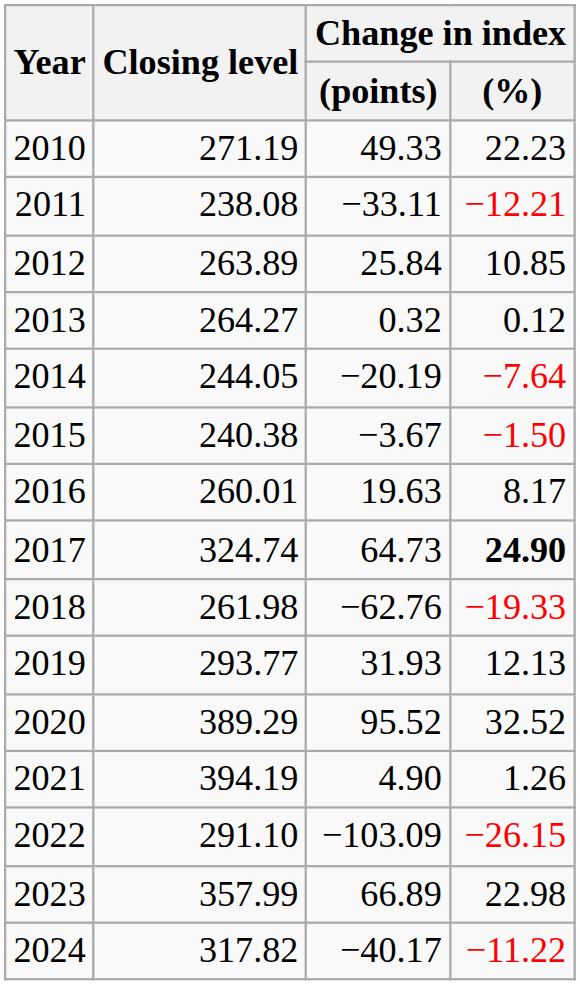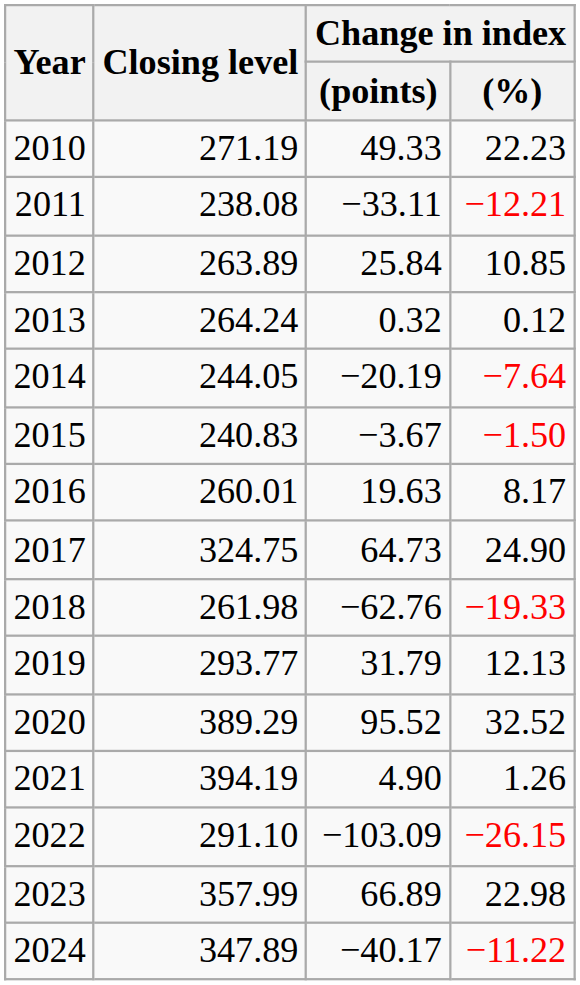 <table class="wikitable sortable" style="text-align:right;">
 <tr>
 <th rowspan=2>Year</th>
 <th rowspan=2>Closing level</th>
 <th colspan=2>Change in index</th>
 </tr>
 <tr>
 <th>(points)</th>
 <th>(%)</th>
 </tr>
 <tr>
 <td>2010</td>
 <td>271.19</td>
 <td>49.33</td>
 <td>22.23</td>
 </tr>
 <tr>
 <td>2011</td>
 <td>238.08</td>
 <td>−33.11</td>
 <td style="color:red">−12.21</td>
 </tr>
 <tr>
 <td>2012</td>
 <td>263.89</td>
 <td>25.84</td>
 <td>10.85</td>
 </tr>
 <tr>
 <td>2013</td>
-<td>264.27</td>
+<td>264.24</td>
 <td>0.32</td>
 <td>0.12</td>
 </tr>
 <tr>
 <td>2014</td>
 <td>244.05</td>
 <td>−20.19</td>
 <td style="color:red">−7.64</td>
 </tr>
 <tr>
 <td>2015</td>
-<td>240.38</td>
+<td>240.83</td>
 <td>−3.67</td>
 <td style="color:red">−1.50</td>
 </tr>
 <tr>
 <td>2016</td>
 <td>260.01</td>
 <td>19.63</td>
 <td>8.17</td>
 </tr>
 <tr>
 <td>2017</td>
-<td>324.74</td>
+<td>324.75</td>
 <td>64.73</td>
-<td><strong>24.90</strong></td>
+<td>24.90</td>
 </tr>
 <tr>
 <td>2018</td>
 <td>261.98</td>
 <td>−62.76</td>
 <td style="color:red">−19.33</td>
 </tr>
 <tr>
 <td>2019</td>
 <td>293.77</td>
-<td>31.93</td>
+<td>31.79</td>
 <td>12.13</td>
 </tr>
 <tr>
 <td>2020</td>
 <td>389.29</td>
 <td>95.52</td>
 <td>32.52</td>
 </tr>
 <tr>
 <td>2021</td>
 <td>394.19</td>
 <td>4.90</td>
 <td>1.26</td>
 </tr>
 <tr>
 <td>2022</td>
 <td>291.10</td>
 <td>−103.09</td>
 <td style="color:red">−26.15</td>
 </tr>
 <tr>
 <td>2023</td>
 <td>357.99</td>
 <td>66.89</td>
 <td>22.98</td>
 </tr>
 <tr>
 <td>2024</td>
-<td>317.82</td>
+<td>347.89</td>
 <td>−40.17</td>
 <td style="color:red">−11.22</td>
 </tr>
 </table>
